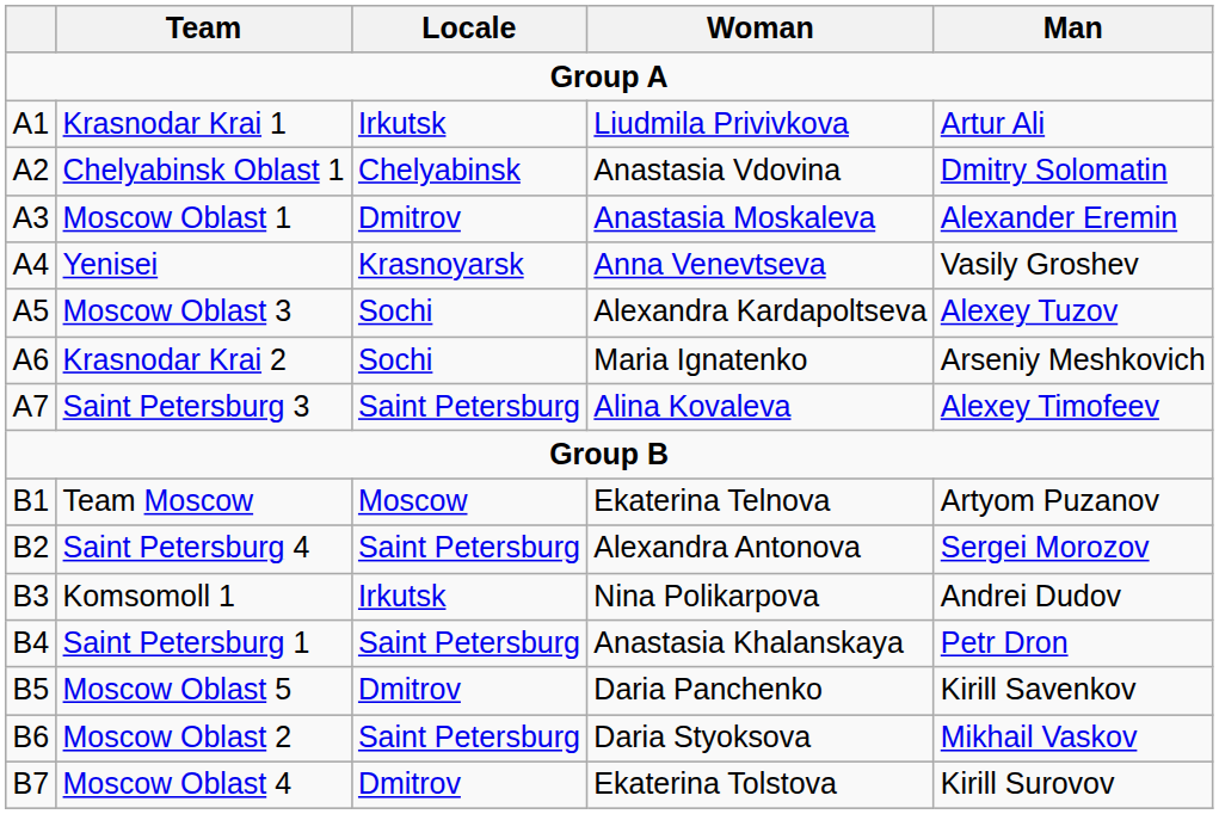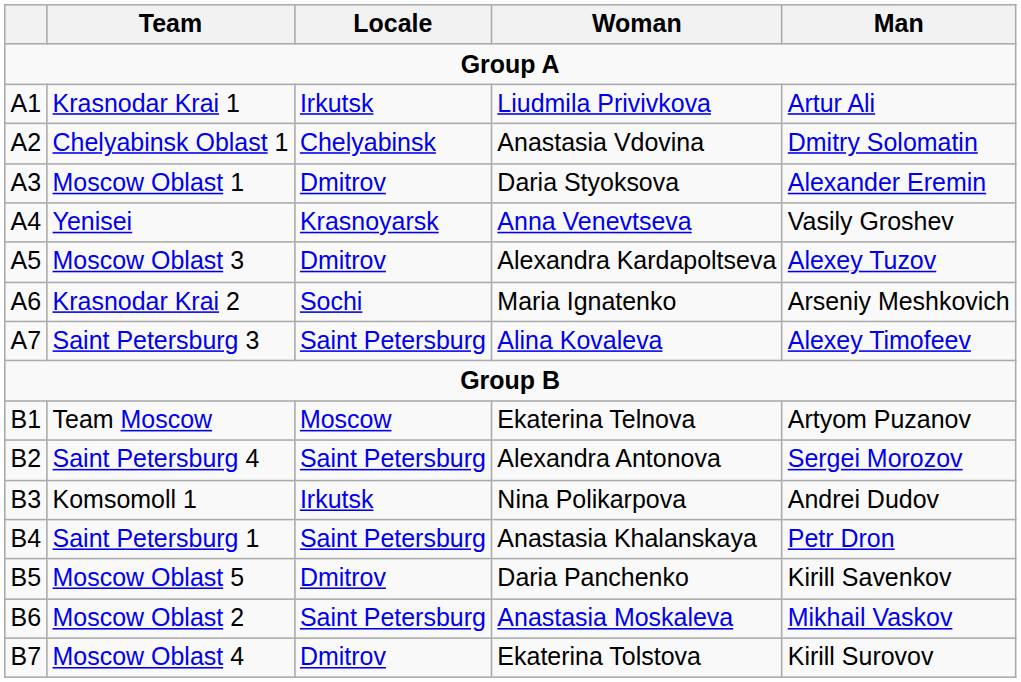 <table class="wikitable">
 <tr>
 <th></th>
 <th>Team</th>
 <th>Locale</th>
 <th>Woman</th>
 <th>Man</th>
 </tr>
 <tr>
 <td colspan="5" style="text-align:center;"><strong>Group A</strong></td>
 </tr>
 <tr>
 <td>A1</td>
 <td><a href='#'>Krasnodar Krai</a> 1</td>
 <td><a href='#'>Irkutsk</a></td>
 <td><a href='#'>Liudmila Privivkova</a></td>
 <td><a href='#'>Artur Ali</a></td>
 </tr>
 <tr>
 <td>A2</td>
 <td><a href='#'>Chelyabinsk Oblast</a> 1</td>
 <td><a href='#'>Chelyabinsk</a></td>
 <td>Anastasia Vdovina</td>
 <td><a href='#'>Dmitry Solomatin</a></td>
 </tr>
 <tr>
 <td>A3</td>
 <td><a href='#'>Moscow Oblast</a> 1</td>
 <td><a href='#'>Dmitrov</a></td>
-<td><a href='#'>Anastasia Moskaleva</a></td>
+<td>Daria Styoksova</td>
 <td><a href='#'>Alexander Eremin</a></td>
 </tr>
 <tr>
 <td>A4</td>
 <td><a href='#'>Yenisei</a></td>
 <td><a href='#'>Krasnoyarsk</a></td>
 <td><a href='#'>Anna Venevtseva</a></td>
 <td>Vasily Groshev</td>
 </tr>
 <tr>
 <td>A5</td>
 <td><a href='#'>Moscow Oblast</a> 3</td>
-<td><a href='#'>Sochi</a></td>
+<td><a href='#'>Dmitrov</a></td>
 <td>Alexandra Kardapoltseva</td>
 <td><a href='#'>Alexey Tuzov</a></td>
 </tr>
 <tr>
 <td>A6</td>
 <td><a href='#'>Krasnodar Krai</a> 2</td>
 <td><a href='#'>Sochi</a></td>
 <td>Maria Ignatenko</td>
 <td>Arseniy Meshkovich</td>
 </tr>
 <tr>
 <td>A7</td>
 <td><a href='#'>Saint Petersburg</a> 3</td>
 <td><a href='#'>Saint Petersburg</a></td>
 <td><a href='#'>Alina Kovaleva</a></td>
 <td><a href='#'>Alexey Timofeev</a></td>
 </tr>
 <tr>
 <td colspan="5" style="text-align:center;"><strong>Group B</strong></td>
 </tr>
 <tr>
 <td>B1</td>
 <td>Team <a href='#'>Moscow</a></td>
 <td><a href='#'>Moscow</a></td>
 <td>Ekaterina Telnova</td>
 <td>Artyom Puzanov</td>
 </tr>
 <tr>
 <td>B2</td>
 <td><a href='#'>Saint Petersburg</a> 4</td>
 <td><a href='#'>Saint Petersburg</a></td>
 <td>Alexandra Antonova</td>
 <td><a href='#'>Sergei Morozov</a></td>
 </tr>
 <tr>
 <td>B3</td>
 <td>Komsomoll 1</td>
 <td><a href='#'>Irkutsk</a></td>
 <td>Nina Polikarpova</td>
 <td>Andrei Dudov</td>
 </tr>
 <tr>
 <td>B4</td>
 <td><a href='#'>Saint Petersburg</a> 1</td>
 <td><a href='#'>Saint Petersburg</a></td>
 <td>Anastasia Khalanskaya</td>
 <td><a href='#'>Petr Dron</a></td>
 </tr>
 <tr>
 <td>B5</td>
 <td><a href='#'>Moscow Oblast</a> 5</td>
 <td><a href='#'>Dmitrov</a></td>
 <td>Daria Panchenko</td>
 <td>Kirill Savenkov</td>
 </tr>
 <tr>
 <td>B6</td>
 <td><a href='#'>Moscow Oblast</a> 2</td>
 <td><a href='#'>Saint Petersburg</a></td>
-<td>Daria Styoksova</td>
+<td><a href='#'>Anastasia Moskaleva</a></td>
 <td><a href='#'>Mikhail Vaskov</a></td>
 </tr>
 <tr>
 <td>B7</td>
 <td><a href='#'>Moscow Oblast</a> 4</td>
 <td><a href='#'>Dmitrov</a></td>
 <td>Ekaterina Tolstova</td>
 <td>Kirill Surovov</td>
 </tr>
 </table>
